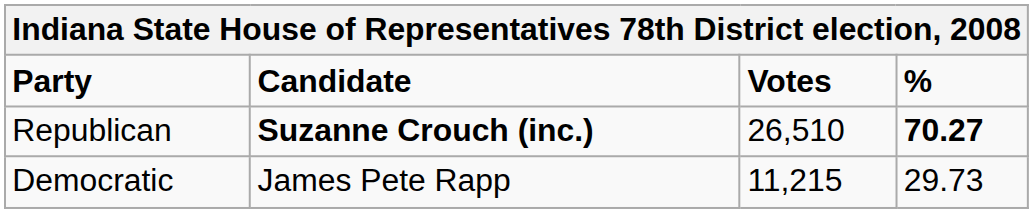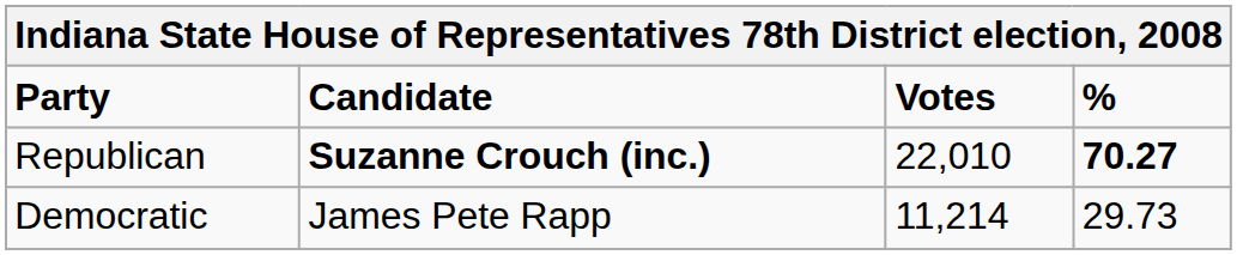 <table class="wikitable">
 <tr>
 <th colspan="4">Indiana State House of Representatives 78th District election, 2008</th>
 </tr>
 <tr>
 <td><strong>Party</strong></td>
 <td><strong>Candidate</strong></td>
 <td><strong>Votes</strong></td>
 <td><strong>%</strong></td>
 </tr>
 <tr>
 <td>Republican</td>
 <td><strong>Suzanne Crouch (inc.)</strong></td>
-<td>26,510</td>
+<td>22,010</td>
 <td><strong>70.27</strong></td>
 </tr>
 <tr>
 <td>Democratic</td>
 <td>James Pete Rapp</td>
-<td>11,215</td>
+<td>11,214</td>
 <td>29.73</td>
 </tr>
 </table>
